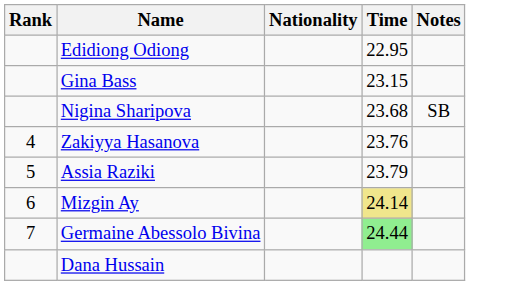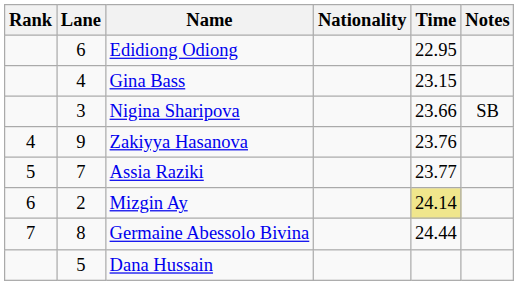 <table class="wikitable sortable" style="text-align:center;font-size:95%">
 <tr>
 <th>Rank</th>
+<th>Lane</th>
 <th>Name</th>
 <th>Nationality</th>
 <th>Time</th>
 <th>Notes</th>
 </tr>
 <tr>
 <td></td>
+<td>6</td>
 <td align=left><a href='#'>Edidiong Odiong</a></td>
 <td align=left></td>
 <td>22.95</td>
 <td></td>
 </tr>
 <tr>
 <td></td>
+<td>4</td>
 <td align=left><a href='#'>Gina Bass</a></td>
 <td align=left></td>
 <td>23.15</td>
 <td></td>
 </tr>
 <tr>
 <td></td>
+<td>3</td>
 <td align=left><a href='#'>Nigina Sharipova</a></td>
 <td align=left></td>
-<td>23.68</td>
+<td>23.66</td>
 <td>SB</td>
 </tr>
 <tr>
 <td>4</td>
+<td>9</td>
 <td align=left><a href='#'>Zakiyya Hasanova</a></td>
 <td align=left></td>
 <td>23.76</td>
 <td></td>
 </tr>
 <tr>
 <td>5</td>
+<td>7</td>
 <td align=left><a href='#'>Assia Raziki</a></td>
 <td align=left></td>
-<td>23.79</td>
+<td>23.77</td>
 <td></td>
 </tr>
 <tr>
 <td>6</td>
+<td>2</td>
 <td align=left><a href='#'>Mizgin Ay</a></td>
 <td align=left></td>
 <td style="background: khaki;">24.14</td>
 <td></td>
 </tr>
 <tr>
 <td>7</td>
+<td>8</td>
 <td align=left><a href='#'>Germaine Abessolo Bivina</a></td>
 <td align=left></td>
-<td style="background: lightgreen;">24.44</td>
+<td>24.44</td>
 <td></td>
 </tr>
 <tr>
 <td></td>
+<td>5</td>
 <td align=left><a href='#'>Dana Hussain</a></td>
 <td align=left></td>
 <td></td>
 <td></td>
 </tr>
 </table>
